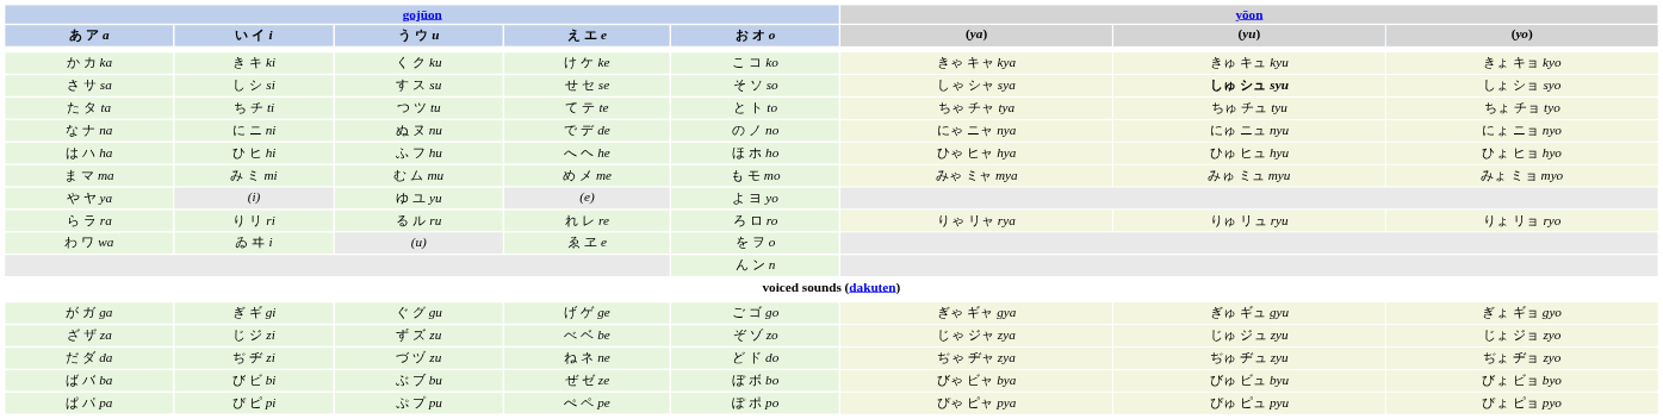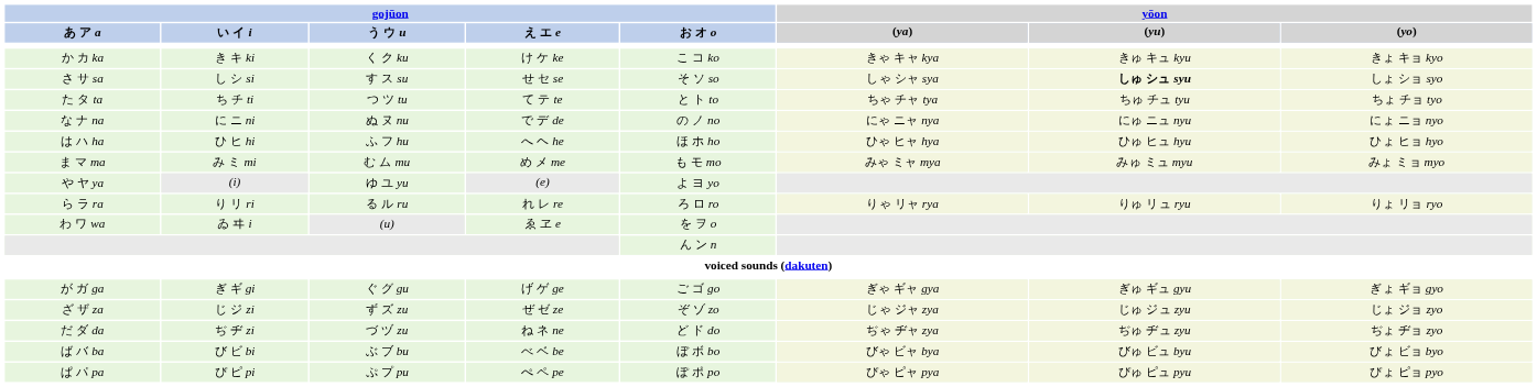 <table border="0" cellspacing="2px" cellpadding="2px" style="width:100%;">
 <tr>
 <th colspan="5"  style="vertical-align:top; background:#becfeb; text-align:center;"><a href='#'>gojūon</a></th>
 <th colspan="3"  style="vertical-align:top; background:#d4d4d4; text-align:center;"><a href='#'>yōon</a></th>
 </tr>
 <tr style="vertical-align:top; background:#becfeb; text-align:center;">
 <th>あ ア <em>a</em></th>
 <th>い イ <em>i</em></th>
 <th>う ウ <em>u</em></th>
 <th>え エ <em>e</em></th>
 <th>お オ <em>o</em></th>
 <th style="background:#d4d4d4;">(<em>ya</em>)</th>
 <th style="background:#d4d4d4;">(<em>yu</em>)</th>
 <th style="background:#d4d4d4;">(<em>yo</em>)</th>
 </tr>
 <tr>
 <td colspan="8"></td>
 </tr>
 <tr style="vertical-align:top; background:#e7f5de; text-align:center;">
 <td>か カ <em>ka</em></td>
 <td>き キ <em>ki</em></td>
 <td>く ク <em>ku</em></td>
 <td>け ケ <em>ke</em></td>
 <td>こ コ <em>ko</em></td>
 <td style="background:#f3f5de;">きゃ キャ <em>kya</em></td>
 <td style="background:#f3f5de;">きゅ キュ <em>kyu</em></td>
 <td style="background:#f3f5de;">きょ キョ <em>kyo</em></td>
 </tr>
 <tr style="vertical-align:top; background:#e7f5de; text-align:center;">
 <td>さ サ <em>sa</em></td>
 <td>し シ <em>si</em></td>
 <td>す ス <em>su</em></td>
 <td>せ セ <em>se</em></td>
 <td>そ ソ <em>so</em></td>
 <td style="background:#f3f5de;">しゃ シャ <em>sya</em></td>
 <td style="background:#f3f5de;"><strong>しゅ シュ <em>syu</em></strong></td>
 <td style="background:#f3f5de;">しょ ショ <em>syo</em></td>
 </tr>
 <tr style="vertical-align:top; background:#e7f5de; text-align:center;">
 <td>た タ <em>ta</em></td>
 <td>ち チ <em>ti</em></td>
 <td>つ ツ <em>tu</em></td>
 <td>て テ <em>te</em></td>
 <td>と ト <em>to</em></td>
 <td style="background:#f3f5de;">ちゃ チャ <em>tya</em></td>
 <td style="background:#f3f5de;">ちゅ チュ <em>tyu</em></td>
 <td style="background:#f3f5de;">ちょ チョ <em>tyo</em></td>
 </tr>
 <tr style="vertical-align:top; background:#e7f5de; text-align:center;">
 <td>な ナ <em>na</em></td>
 <td>に ニ <em>ni</em></td>
 <td>ぬ ヌ <em>nu</em></td>
 <td>で デ <em>de</em></td>
 <td>の ノ <em>no</em></td>
 <td style="background:#f3f5de;">にゃ ニャ <em>nya</em></td>
 <td style="background:#f3f5de;">にゅ ニュ <em>nyu</em></td>
 <td style="background:#f3f5de;">にょ ニョ <em>nyo</em></td>
 </tr>
 <tr style="vertical-align:top; background:#e7f5de; text-align:center;">
 <td>は ハ <em>ha</em></td>
 <td>ひ ヒ <em>hi</em></td>
 <td>ふ フ <em>hu</em></td>
 <td>へ ヘ <em>he</em></td>
 <td>ほ ホ <em>ho</em></td>
 <td style="background:#f3f5de;">ひゃ ヒャ <em>hya</em></td>
 <td style="background:#f3f5de;">ひゅ ヒュ <em>hyu</em></td>
 <td style="background:#f3f5de;">ひょ ヒョ <em>hyo</em></td>
 </tr>
 <tr style="vertical-align:top; background:#e7f5de; text-align:center;">
 <td>ま マ <em>ma</em></td>
 <td>み ミ <em>mi</em></td>
 <td>む ム <em>mu</em></td>
 <td>め メ <em>me</em></td>
 <td>も モ <em>mo</em></td>
 <td style="background:#f3f5de;">みゃ ミャ <em>mya</em></td>
 <td style="background:#f3f5de;">みゅ ミュ <em>myu</em></td>
 <td style="background:#f3f5de;">みょ ミョ <em>myo</em></td>
 </tr>
 <tr style="vertical-align:top; background:#e7f5de; text-align:center;">
 <td>や ヤ <em>ya</em></td>
 <td style="background:#e9e9e9;"><em>(i)</em></td>
 <td>ゆ ユ <em>yu</em></td>
 <td style="background:#e9e9e9;"><em>(e)</em></td>
 <td>よ ヨ <em>yo</em></td>
 <td style="background:#e9e9e9;" colspan="3"></td>
 </tr>
 <tr style="vertical-align:top; background:#e7f5de; text-align:center;">
 <td>ら ラ <em>ra</em></td>
 <td>り リ <em>ri</em></td>
 <td>る ル <em>ru</em></td>
 <td>れ レ <em>re</em></td>
 <td>ろ ロ <em>ro</em></td>
 <td style="background:#f3f5de;">りゃ リャ <em>rya</em></td>
 <td style="background:#f3f5de;">りゅ リュ <em>ryu</em></td>
 <td style="background:#f3f5de;">りょ リョ <em>ryo</em></td>
 </tr>
 <tr style="vertical-align:top; background:#e7f5de; text-align:center;">
 <td>わ ワ <em>wa</em></td>
 <td><span>ゐ ヰ <em>i</em></span></td>
 <td style="background:#e9e9e9;"><em>(u)</em></td>
 <td><span>ゑ ヱ <em>e</em></span></td>
 <td>を ヲ <em>o</em></td>
 <td style="background:#e9e9e9;" colspan="3"></td>
 </tr>
 <tr style="vertical-align:top; background:#e7f5de; text-align:center;">
 <td style="background:#e9e9e9;" colspan="4"></td>
 <td>ん ン <em>n</em></td>
 <td style="background:#e9e9e9;" colspan="3"></td>
 </tr>
 <tr>
 <th colspan="8">voiced sounds (<a href='#'>dakuten</a>)</th>
 </tr>
 <tr>
 <td colspan="8"></td>
 </tr>
 <tr style="vertical-align:top; background:#e7f5de; text-align:center;">
 <td>が ガ <em>ga</em></td>
 <td>ぎ ギ <em>gi</em></td>
 <td>ぐ グ <em>gu</em></td>
 <td>げ ゲ <em>ge</em></td>
 <td>ご ゴ <em>go</em></td>
 <td style="background:#f3f5de;">ぎゃ ギャ <em>gya</em></td>
 <td style="background:#f3f5de;">ぎゅ ギュ <em>gyu</em></td>
 <td style="background:#f3f5de;">ぎょ ギョ <em>gyo</em></td>
 </tr>
 <tr style="vertical-align:top; background:#e7f5de; text-align:center;">
 <td>ざ ザ <em>za</em></td>
 <td>じ ジ <em>zi</em></td>
 <td>ず ズ <em>zu</em></td>
-<td>べ ベ <em>be</em></td>
+<td>ぜ ゼ <em>ze</em></td>
 <td>ぞ ゾ <em>zo</em></td>
 <td style="background:#f3f5de;">じゃ ジャ <em>zya</em></td>
 <td style="background:#f3f5de;">じゅ ジュ <em>zyu</em></td>
 <td style="background:#f3f5de;">じょ ジョ <em>zyo</em></td>
 </tr>
 <tr style="vertical-align:top; background:#e7f5de; text-align:center;">
 <td>だ ダ <em>da</em></td>
 <td>ぢ ヂ <em>zi</em></td>
 <td>づ ヅ <em>zu</em></td>
 <td>ね ネ <em>ne</em></td>
 <td>ど ド <em>do</em></td>
 <td style="background:#f3f5de;">ぢゃ ヂャ <em>zya</em></td>
 <td style="background:#f3f5de;">ぢゅ ヂュ <em>zyu</em></td>
 <td style="background:#f3f5de;">ぢょ ヂョ <em>zyo</em></td>
 </tr>
 <tr style="vertical-align:top; background:#e7f5de; text-align:center;">
 <td>ば バ <em>ba</em></td>
 <td>び ビ <em>bi</em></td>
 <td>ぶ ブ <em>bu</em></td>
-<td>ぜ ゼ <em>ze</em></td>
+<td>べ ベ <em>be</em></td>
 <td>ぼ ボ <em>bo</em></td>
 <td style="background:#f3f5de;">びゃ ビャ <em>bya</em></td>
 <td style="background:#f3f5de;">びゅ ビュ <em>byu</em></td>
 <td style="background:#f3f5de;">びょ ビョ <em>byo</em></td>
 </tr>
 <tr style="vertical-align:top; background:#e7f5de; text-align:center;">
 <td>ぱ パ <em>pa</em></td>
 <td>ぴ ピ <em>pi</em></td>
 <td>ぷ プ <em>pu</em></td>
 <td>ぺ ペ <em>pe</em></td>
 <td>ぽ ポ <em>po</em></td>
 <td style="background:#f3f5de;">ぴゃ ピャ <em>pya</em></td>
 <td style="background:#f3f5de;">ぴゅ ピュ <em>pyu</em></td>
 <td style="background:#f3f5de;">ぴょ ピョ <em>pyo</em></td>
 </tr>
 </table>
